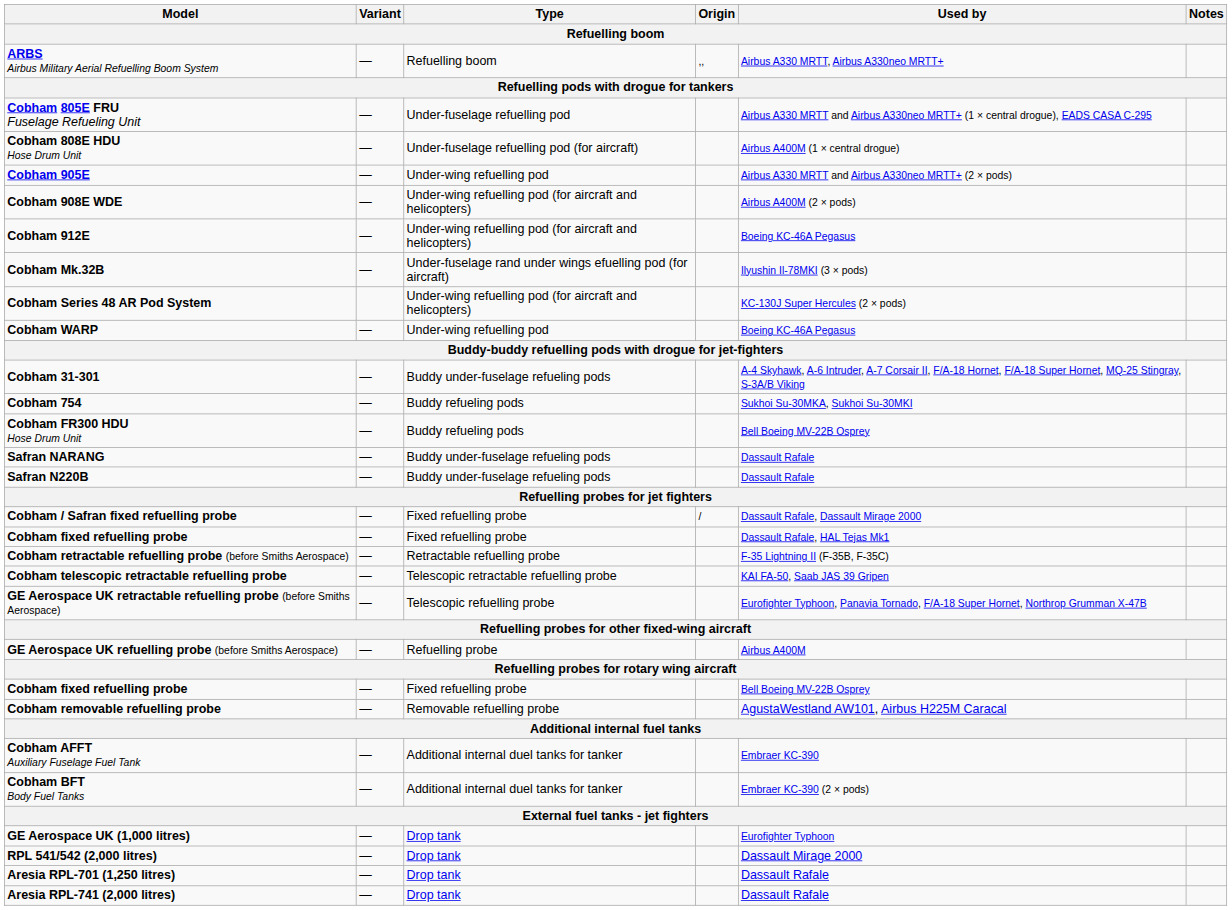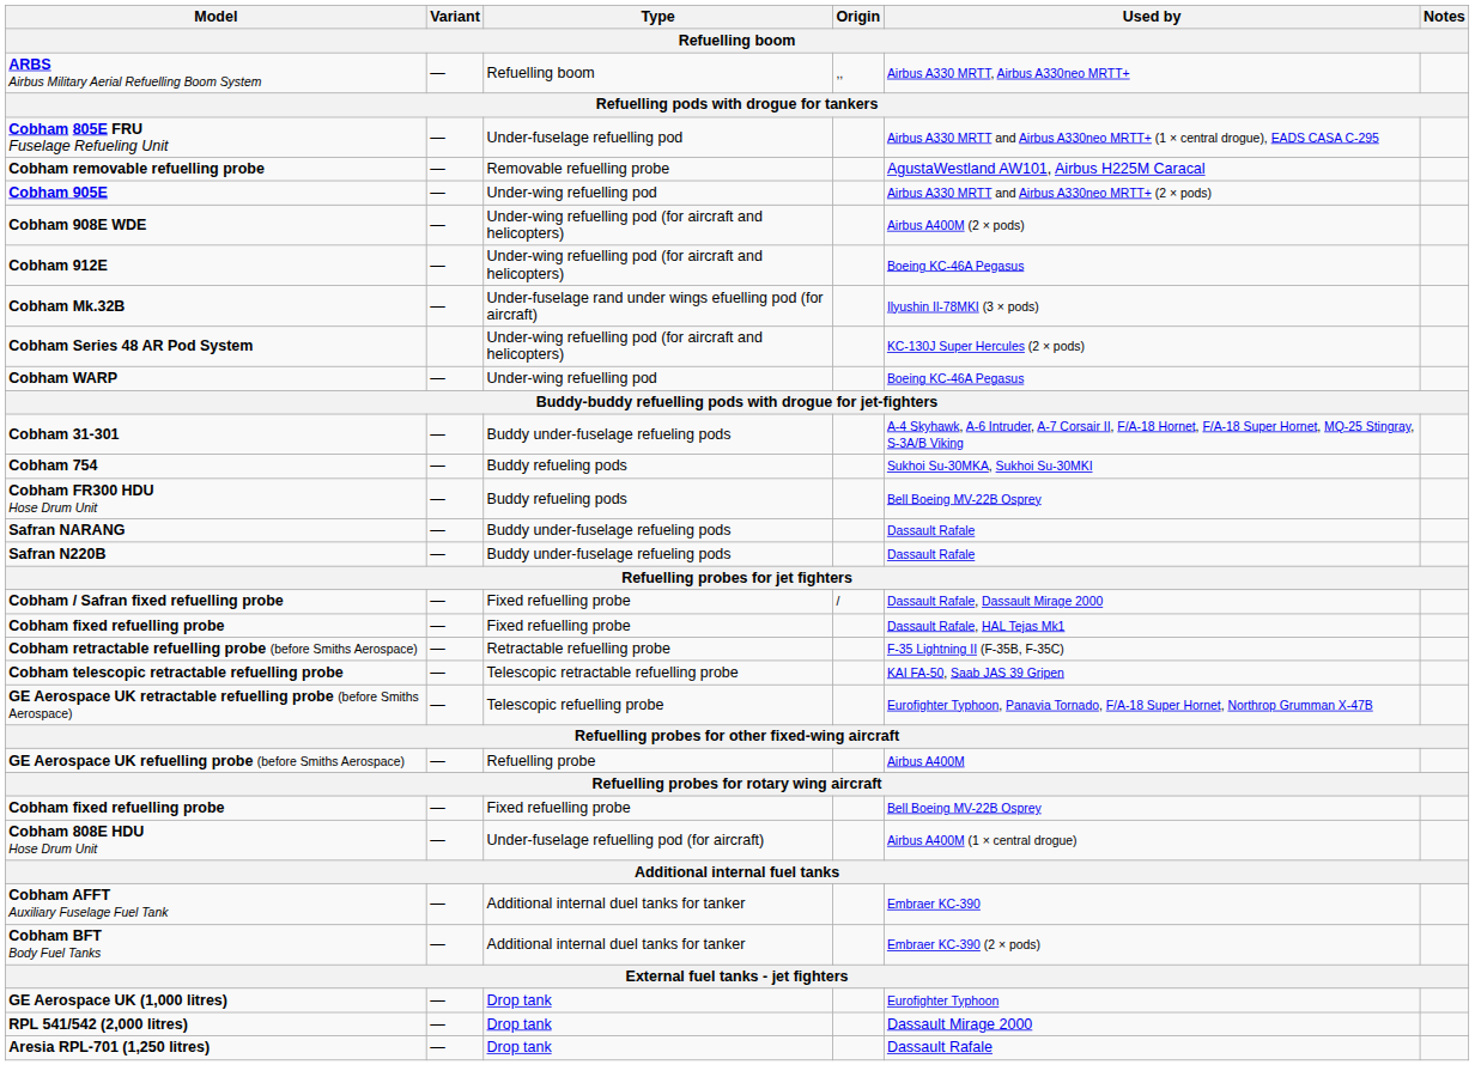 <table class="wikitable sortable">
 <tr>
 <th>Model</th>
 <th>Variant</th>
 <th>Type</th>
 <th>Origin</th>
 <th>Used by</th>
 <th>Notes</th>
 </tr>
 <tr>
 <th colspan="6">Refuelling boom</th>
 </tr>
 <tr>
 <td><a href='#'><strong>ARBS</strong></a><br><em><small>Airbus Military Aerial Refuelling Boom System</small></em></td>
 <td>—</td>
 <td>Refuelling boom</td>
 <td><small>,, </small></td>
 <td><small><a href='#'>Airbus A330 MRTT</a>, <a href='#'>Airbus A330neo MRTT+</a></small></td>
 <td></td>
 </tr>
 <tr>
 <th colspan="6">Refuelling pods with drogue for tankers</th>
 </tr>
 <tr>
 <td><strong><a href='#'>Cobham</a></strong> <strong><a href='#'>805E</a> FRU</strong><br><em>Fuselage Refueling Unit</em></td>
 <td>—</td>
 <td>Under-fuselage refuelling pod</td>
 <td><small></small></td>
 <td><small><a href='#'>Airbus A330 MRTT</a> and <a href='#'>Airbus A330neo MRTT+</a> (1 × central drogue), <a href='#'>EADS CASA C-295</a></small></td>
 <td></td>
 </tr>
 <tr>
-<td><strong>Cobham 808E HDU</strong><br><em><small>Hose Drum Unit</small></em></td>
+<td><strong>Cobham removable refuelling probe</strong></td>
 <td>—</td>
-<td>Under-fuselage refuelling pod  (for aircraft)</td>
+<td>Removable refuelling probe</td>
 <td><small></small></td>
-<td><small><a href='#'>Airbus A400M</a> (1 × central drogue)</small></td>
+<td><a href='#'>AgustaWestland AW101</a>, <a href='#'>Airbus H225M Caracal</a></td>
 <td></td>
 </tr>
 <tr>
 <td><strong><a href='#'>Cobham 905E</a></strong></td>
 <td>—</td>
 <td>Under-wing refuelling pod</td>
 <td><small></small></td>
 <td><small><a href='#'>Airbus A330 MRTT</a> and <a href='#'>Airbus A330neo MRTT+</a> (2 × pods)</small></td>
 <td></td>
 </tr>
 <tr>
 <td><strong>Cobham 908E WDE</strong></td>
 <td>—</td>
 <td>Under-wing refuelling pod (for aircraft and helicopters)</td>
 <td><small></small></td>
 <td><small><a href='#'>Airbus A400M</a> (2 × pods)</small></td>
 <td></td>
 </tr>
 <tr>
 <td><strong>Cobham 912E</strong></td>
 <td>—</td>
 <td>Under-wing refuelling pod (for aircraft and helicopters)</td>
 <td><small></small></td>
 <td><a href='#'><small>Boeing KC-46A Pegasus</small></a></td>
 <td></td>
 </tr>
 <tr>
 <td><strong>Cobham Mk.32B</strong></td>
 <td>—</td>
 <td>Under-fuselage rand under wings efuelling pod  (for aircraft)</td>
 <td><small></small></td>
 <td><small><a href='#'>Ilyushin Il-78MKI</a> (3 × pods)</small></td>
 <td></td>
 </tr>
 <tr>
 <td><strong>Cobham Series 48 AR Pod System</strong></td>
 <td></td>
 <td>Under-wing refuelling pod (for aircraft and helicopters)</td>
 <td><small></small></td>
 <td><small><a href='#'>KC-130J Super Hercules</a> (2 × pods)</small></td>
 <td></td>
 </tr>
 <tr>
 <td><strong>Cobham WARP</strong></td>
 <td>—</td>
 <td>Under-wing refuelling pod</td>
 <td><small></small></td>
 <td><a href='#'><small>Boeing KC-46A Pegasus</small></a></td>
 <td></td>
 </tr>
 <tr>
 <th colspan="6">Buddy-buddy refuelling pods with drogue for jet-fighters</th>
 </tr>
 <tr>
 <td><strong>Cobham 31-301</strong></td>
 <td>—</td>
 <td>Buddy under-fuselage refueling pods</td>
 <td><small></small></td>
 <td><small><a href='#'>A-4 Skyhawk</a>, <a href='#'>A-6 Intruder</a>, <a href='#'>A-7 Corsair II</a>, <a href='#'>F/A-18 Hornet</a>, <a href='#'>F/A-18 Super Hornet</a>, <a href='#'>MQ-25 Stingray</a>, <a href='#'>S-3A/B Viking</a></small></td>
 <td></td>
 </tr>
 <tr>
 <td><strong>Cobham 754</strong></td>
 <td>—</td>
 <td>Buddy refueling pods</td>
 <td><small></small></td>
 <td><small><a href='#'>Sukhoi Su-30MKA</a>, <a href='#'>Sukhoi Su-30MKI</a></small></td>
 <td></td>
 </tr>
 <tr>
 <td><strong>Cobham FR300 HDU</strong><br><em><small>Hose Drum Unit</small></em></td>
 <td>—</td>
 <td>Buddy refueling pods</td>
 <td><small></small></td>
 <td><small><a href='#'>Bell Boeing MV-22B Osprey</a></small></td>
 <td></td>
 </tr>
 <tr>
 <td><strong>Safran NARANG</strong></td>
 <td>—</td>
 <td>Buddy under-fuselage refueling pods</td>
 <td><small></small></td>
 <td><a href='#'><small>Dassault Rafale</small></a></td>
 <td></td>
 </tr>
 <tr>
 <td><strong>Safran N220B</strong></td>
 <td>—</td>
 <td>Buddy under-fuselage refueling pods</td>
 <td><small></small></td>
 <td><a href='#'><small>Dassault Rafale</small></a></td>
 <td></td>
 </tr>
 <tr>
 <th colspan="6">Refuelling probes for jet fighters</th>
 </tr>
 <tr>
 <td><strong>Cobham / Safran fixed refuelling probe</strong></td>
 <td>—</td>
 <td>Fixed refuelling probe</td>
 <td><small> / </small></td>
 <td><small><a href='#'>Dassault Rafale</a>, <a href='#'>Dassault Mirage 2000</a></small></td>
 <td></td>
 </tr>
 <tr>
 <td><strong>Cobham fixed refuelling probe</strong></td>
 <td>—</td>
 <td>Fixed refuelling probe</td>
 <td><small></small></td>
 <td><small><a href='#'>Dassault Rafale</a>, <a href='#'>HAL Tejas Mk1</a></small></td>
 <td></td>
 </tr>
 <tr>
 <td><strong>Cobham retractable refuelling probe</strong> <small>(before Smiths Aerospace)</small></td>
 <td>—</td>
 <td>Retractable refuelling probe</td>
 <td><small></small></td>
 <td><small><a href='#'>F-35 Lightning II</a> (F-35B, F-35C)</small></td>
 <td></td>
 </tr>
 <tr>
 <td><strong>Cobham telescopic retractable refuelling probe</strong></td>
 <td>—</td>
 <td>Telescopic retractable  refuelling probe</td>
 <td><small></small></td>
 <td><a href='#'><small>KAI FA-50</small></a><small>, <a href='#'>Saab JAS 39 Gripen</a></small></td>
 <td></td>
 </tr>
 <tr>
 <td><strong>GE Aerospace UK retractable refuelling probe</strong> <small>(before Smiths Aerospace)</small></td>
 <td>—</td>
 <td>Telescopic refuelling probe</td>
 <td><small></small></td>
 <td><small><a href='#'>Eurofighter Typhoon</a>, <a href='#'>Panavia Tornado</a>, <a href='#'>F/A-18 Super Hornet</a>, <a href='#'>Northrop Grumman X-47B</a></small></td>
 <td></td>
 </tr>
 <tr>
 <th colspan="6">Refuelling probes for other fixed-wing aircraft</th>
 </tr>
 <tr>
 <td><strong>GE Aerospace UK refuelling probe</strong> <small>(before Smiths Aerospace)</small></td>
 <td>—</td>
 <td>Refuelling probe</td>
 <td><small></small></td>
 <td><a href='#'><small>Airbus A400M</small></a></td>
 <td></td>
 </tr>
 <tr>
 <th colspan="6">Refuelling probes for rotary wing aircraft</th>
 </tr>
 <tr>
 <td><strong>Cobham fixed refuelling probe</strong></td>
 <td>—</td>
 <td>Fixed refuelling probe</td>
 <td><small></small></td>
 <td><small><a href='#'>Bell Boeing MV-22B Osprey</a></small></td>
 <td></td>
 </tr>
 <tr>
-<td><strong>Cobham removable refuelling probe</strong></td>
+<td><strong>Cobham 808E HDU</strong><br><em><small>Hose Drum Unit</small></em></td>
 <td>—</td>
-<td>Removable refuelling probe</td>
+<td>Under-fuselage refuelling pod  (for aircraft)</td>
 <td><small></small></td>
-<td><a href='#'>AgustaWestland AW101</a>, <a href='#'>Airbus H225M Caracal</a></td>
+<td><small><a href='#'>Airbus A400M</a> (1 × central drogue)</small></td>
 <td></td>
 </tr>
 <tr>
 <th colspan="6">Additional internal fuel tanks</th>
 </tr>
 <tr>
 <td><strong>Cobham AFFT</strong><br><em><small>Auxiliary Fuselage Fuel Tank</small></em></td>
 <td>—</td>
 <td>Additional internal duel tanks for tanker</td>
 <td><small></small></td>
 <td><a href='#'><small>Embraer KC-390</small></a></td>
 <td></td>
 </tr>
 <tr>
 <td><strong>Cobham BFT</strong><br><em><small>Body Fuel Tanks</small></em></td>
 <td>—</td>
 <td>Additional internal duel tanks for tanker</td>
 <td><small></small></td>
 <td><small><a href='#'>Embraer KC-390</a> (2 × pods)</small></td>
 <td></td>
 </tr>
 <tr>
 <th colspan="6">External fuel tanks - jet fighters</th>
 </tr>
 <tr>
 <td><strong>GE Aerospace UK (1,000 litres)</strong></td>
 <td>—</td>
 <td><a href='#'>Drop tank</a></td>
 <td><small></small></td>
 <td><small><a href='#'>Eurofighter Typhoon</a></small></td>
 <td></td>
 </tr>
 <tr>
 <td><strong>RPL 541/542</strong> <strong>(2,000 litres)</strong></td>
 <td>—</td>
 <td><a href='#'>Drop tank</a></td>
 <td><small></small></td>
 <td><a href='#'>Dassault Mirage 2000</a></td>
 <td></td>
 </tr>
 <tr>
 <td><strong>Aresia RPL-701 (1,250 litres)</strong></td>
 <td>—</td>
 <td><a href='#'>Drop tank</a></td>
 <td><small></small></td>
 <td><a href='#'>Dassault Rafale</a></td>
 <td></td>
 </tr>
-<tr>
-<td><strong>Aresia RPL-741 (2,000 litres)</strong></td>
-<td>—</td>
-<td><a href='#'>Drop tank</a></td>
-<td><small></small></td>
-<td><a href='#'>Dassault Rafale</a></td>
-<td></td>
-</tr>
 </table>
